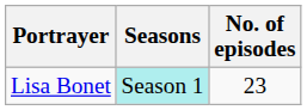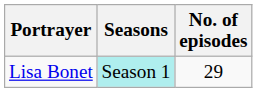 <table class="wikitable" style="text-align:justify;">
 <tr>
 <th>Portrayer</th>
 <th>Seasons</th>
 <th>No. of <br>episodes</th>
 </tr>
 <tr>
 <td><a href='#'>Lisa Bonet</a></td>
 <td align="center" style="background: paleturquoise;">Season 1</td>
-<td align="center">23</td>
+<td align="center">29</td>
 </tr>
 </table>
